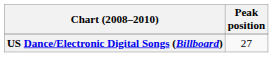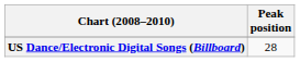 <table class="wikitable sortable plainrowheaders" style="text-align:center">
 <tr>
 <th scope="col">Chart (2008–2010)</th>
 <th scope="col">Peak<br>position</th>
 </tr>
 <tr>
 </tr>
 <tr>
 <th scope="row">US <a href='#'>Dance/Electronic Digital Songs</a> (<em><a href='#'>Billboard</a></em>)</th>
-<td>27</td>
+<td>28</td>
 </tr>
 </table>
